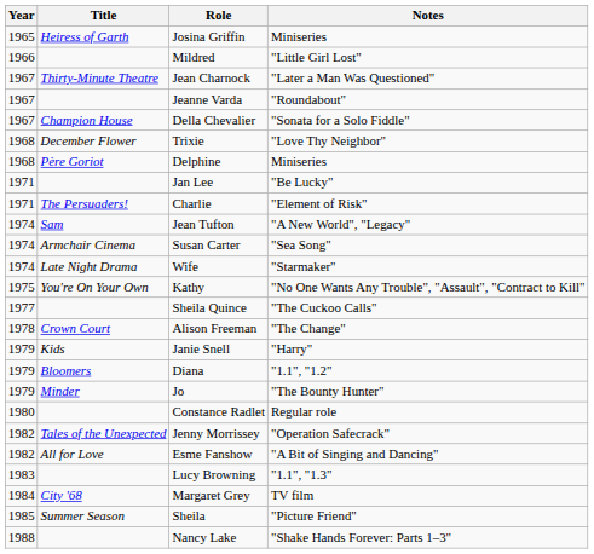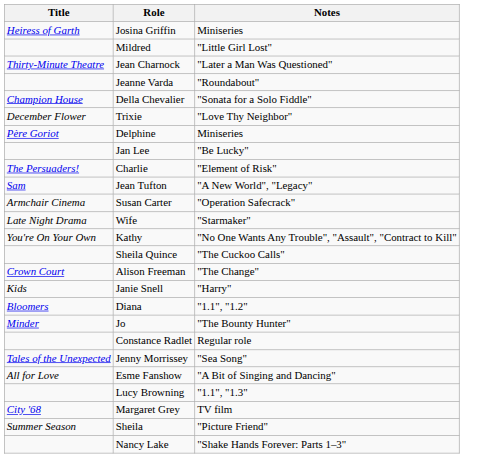 <table class="wikitable sortable">
 <tr>
-<th>Year</th>
 <th>Title</th>
 <th>Role</th>
 <th class="unsortable">Notes</th>
 </tr>
 <tr>
-<td>1965</td>
 <td><em><a href='#'>Heiress of Garth</a></em></td>
 <td>Josina Griffin</td>
 <td>Miniseries</td>
 </tr>
 <tr>
-<td>1966</td>
 <td><em></em></td>
 <td>Mildred</td>
 <td>"Little Girl Lost"</td>
 </tr>
 <tr>
-<td>1967</td>
 <td><em><a href='#'>Thirty-Minute Theatre</a></em></td>
 <td>Jean Charnock</td>
 <td>"Later a Man Was Questioned"</td>
 </tr>
 <tr>
-<td>1967</td>
 <td><em></em></td>
 <td>Jeanne Varda</td>
 <td>"Roundabout"</td>
 </tr>
 <tr>
-<td>1967</td>
 <td><em><a href='#'>Champion House</a></em></td>
 <td>Della Chevalier</td>
 <td>"Sonata for a Solo Fiddle"</td>
 </tr>
 <tr>
-<td>1968</td>
 <td><em>December Flower</em></td>
 <td>Trixie</td>
 <td>"Love Thy Neighbor"</td>
 </tr>
 <tr>
-<td>1968</td>
 <td><em><a href='#'>Père Goriot</a></em></td>
 <td>Delphine</td>
 <td>Miniseries</td>
 </tr>
 <tr>
-<td>1971</td>
 <td><em></em></td>
 <td>Jan Lee</td>
 <td>"Be Lucky"</td>
 </tr>
 <tr>
-<td>1971</td>
 <td><em><a href='#'>The Persuaders!</a></em></td>
 <td>Charlie</td>
 <td>"Element of Risk"</td>
 </tr>
 <tr>
-<td>1974</td>
 <td><em><a href='#'>Sam</a></em></td>
 <td>Jean Tufton</td>
 <td>"A New World", "Legacy"</td>
 </tr>
 <tr>
-<td>1974</td>
 <td><em>Armchair Cinema</em></td>
 <td>Susan Carter</td>
-<td>"Sea Song"</td>
+<td>"Operation Safecrack"</td>
 </tr>
 <tr>
-<td>1974</td>
 <td><em>Late Night Drama</em></td>
 <td>Wife</td>
 <td>"Starmaker"</td>
 </tr>
 <tr>
-<td>1975</td>
 <td><em>You're On Your Own</em></td>
 <td>Kathy</td>
 <td>"No One Wants Any Trouble", "Assault", "Contract to Kill"</td>
 </tr>
 <tr>
-<td>1977</td>
 <td><em></em></td>
 <td>Sheila Quince</td>
 <td>"The Cuckoo Calls"</td>
 </tr>
 <tr>
-<td>1978</td>
 <td><em><a href='#'>Crown Court</a></em></td>
 <td>Alison Freeman</td>
 <td>"The Change"</td>
 </tr>
 <tr>
-<td>1979</td>
 <td><em>Kids</em></td>
 <td>Janie Snell</td>
 <td>"Harry"</td>
 </tr>
 <tr>
-<td>1979</td>
 <td><em><a href='#'>Bloomers</a></em></td>
 <td>Diana</td>
 <td>"1.1", "1.2"</td>
 </tr>
 <tr>
-<td>1979</td>
 <td><em><a href='#'>Minder</a></em></td>
 <td>Jo</td>
 <td>"The Bounty Hunter"</td>
 </tr>
 <tr>
-<td>1980</td>
 <td><em></em></td>
 <td>Constance Radlet</td>
 <td>Regular role</td>
 </tr>
 <tr>
-<td>1982</td>
 <td><em><a href='#'>Tales of the Unexpected</a></em></td>
 <td>Jenny Morrissey</td>
-<td>"Operation Safecrack"</td>
+<td>"Sea Song"</td>
 </tr>
 <tr>
-<td>1982</td>
 <td><em>All for Love</em></td>
 <td>Esme Fanshow</td>
 <td>"A Bit of Singing and Dancing"</td>
 </tr>
 <tr>
-<td>1983</td>
 <td><em></em></td>
 <td>Lucy Browning</td>
 <td>"1.1", "1.3"</td>
 </tr>
 <tr>
-<td>1984</td>
 <td><em><a href='#'>City '68</a></em></td>
 <td>Margaret Grey</td>
 <td>TV film</td>
 </tr>
 <tr>
-<td>1985</td>
 <td><em>Summer Season</em></td>
 <td>Sheila</td>
 <td>"Picture Friend"</td>
 </tr>
 <tr>
-<td>1988</td>
 <td><em></em></td>
 <td>Nancy Lake</td>
 <td>"Shake Hands Forever: Parts 1–3"</td>
 </tr>
 </table>
